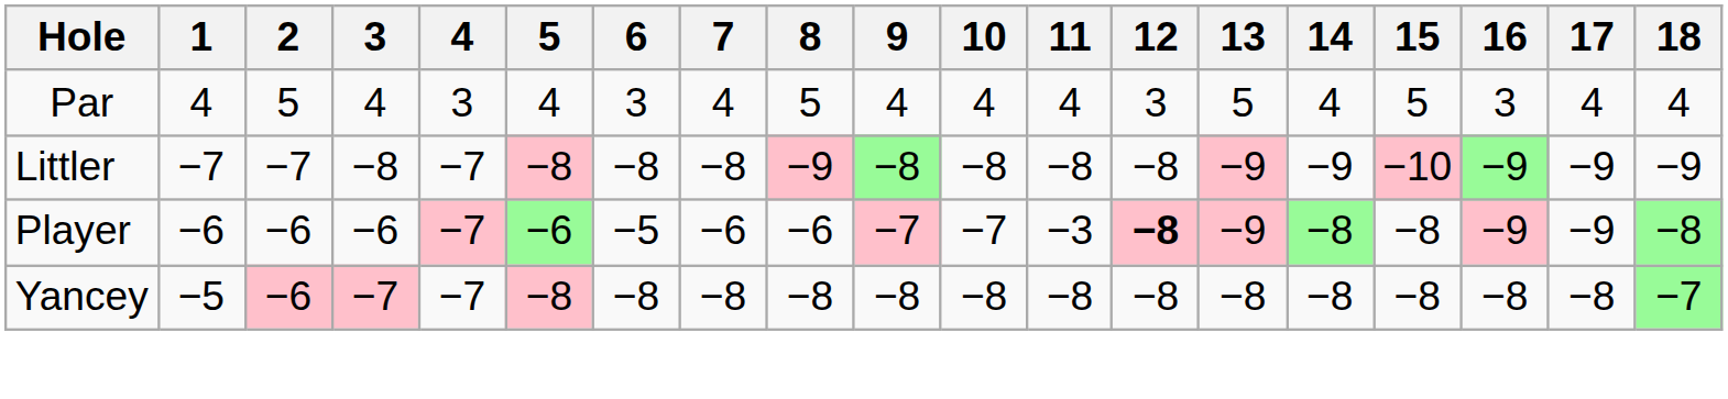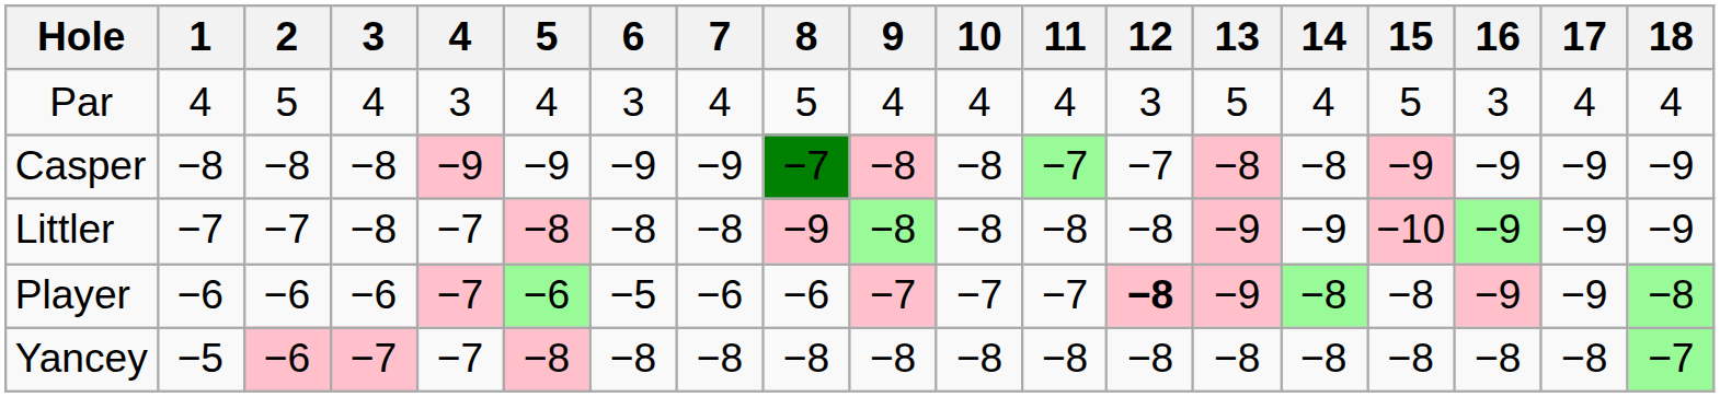 <table class="wikitable" style="text-align:center">
 <tr>
 <th>Hole</th>
 <th>  1  </th>
 <th>  2  </th>
 <th>  3  </th>
 <th>  4  </th>
 <th>  5  </th>
 <th>  6  </th>
 <th>  7  </th>
 <th>  8  </th>
 <th>  9  </th>
 <th> 10 </th>
 <th> 11 </th>
 <th> 12 </th>
 <th> 13 </th>
 <th> 14 </th>
 <th> 15 </th>
 <th> 16 </th>
 <th> 17 </th>
 <th> 18 </th>
 </tr>
 <tr>
 <td>Par</td>
 <td>4</td>
 <td>5</td>
 <td>4</td>
 <td>3</td>
 <td>4</td>
 <td>3</td>
 <td>4</td>
 <td>5</td>
 <td>4</td>
 <td>4</td>
 <td>4</td>
 <td>3</td>
 <td>5</td>
 <td>4</td>
 <td>5</td>
 <td>3</td>
 <td>4</td>
 <td>4</td>
 </tr>
 <tr>
+<td align=left> Casper</td>
+<td>−8</td>
+<td>−8</td>
+<td>−8</td>
+<td style="background: Pink;">−9</td>
+<td>−9</td>
+<td>−9</td>
+<td>−9</td>
+<td style="background: Green;">−7</td>
+<td style="background: Pink;">−8</td>
+<td>−8</td>
+<td style="background: PaleGreen;">−7</td>
+<td>−7</td>
+<td style="background: Pink;">−8</td>
+<td>−8</td>
+<td style="background: Pink;">−9</td>
+<td>−9</td>
+<td>−9</td>
+<td>−9</td>
+</tr>
+<tr>
 <td align=left> Littler</td>
 <td>−7</td>
 <td>−7</td>
 <td>−8</td>
 <td>−7</td>
 <td style="background: Pink;">−8</td>
 <td>−8</td>
 <td>−8</td>
 <td style="background: Pink;">−9</td>
 <td style="background: PaleGreen;">−8</td>
 <td>−8</td>
 <td>−8</td>
 <td>−8</td>
 <td style="background: Pink;">−9</td>
 <td>−9</td>
 <td style="background: Pink;">−10</td>
 <td style="background: PaleGreen;">−9</td>
 <td>−9</td>
 <td>−9</td>
 </tr>
 <tr>
 <td align=left> Player</td>
 <td>−6</td>
 <td>−6</td>
 <td>−6</td>
 <td style="background: Pink;">−7</td>
 <td style="background: PaleGreen;">−6</td>
 <td>−5</td>
 <td>−6</td>
 <td>−6</td>
 <td style="background: Pink;">−7</td>
 <td>−7</td>
-<td>−3</td>
+<td>−7</td>
 <td style="background: Pink;"><strong>−8</strong></td>
 <td style="background: Pink;">−9</td>
 <td style="background: PaleGreen;">−8</td>
 <td>−8</td>
 <td style="background: Pink;">−9</td>
 <td>−9</td>
 <td style="background: PaleGreen;">−8</td>
 </tr>
 <tr>
 <td align=left> Yancey</td>
 <td>−5</td>
 <td style="background: Pink;">−6</td>
 <td style="background: Pink;">−7</td>
 <td>−7</td>
 <td style="background: Pink;">−8</td>
 <td>−8</td>
 <td>−8</td>
 <td>−8</td>
 <td>−8</td>
 <td>−8</td>
 <td>−8</td>
 <td>−8</td>
 <td>−8</td>
 <td>−8</td>
 <td>−8</td>
 <td>−8</td>
 <td>−8</td>
 <td style="background: PaleGreen;">−7</td>
 </tr>
 </table>
